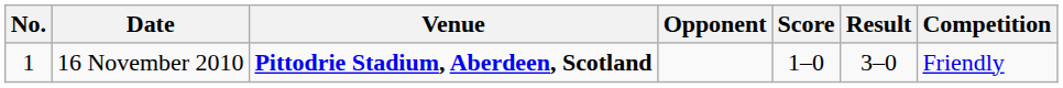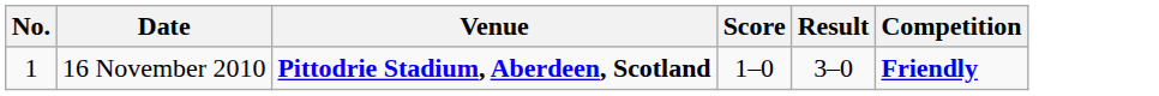 <table class="wikitable sortable">
 <tr>
 <th scope="col">No.</th>
 <th scope="col" data-sort-type="date">Date</th>
 <th scope="col">Venue</th>
-<th scope="col">Opponent</th>
 <th scope="col">Score</th>
 <th scope="col">Result</th>
 <th scope="col">Competition</th>
 </tr>
 <tr>
 <td align="center">1</td>
 <td>16 November 2010</td>
 <td><strong><a href='#'>Pittodrie Stadium</a>, <a href='#'>Aberdeen</a>, Scotland</strong></td>
-<td></td>
 <td align="center">1–0</td>
 <td align="center">3–0</td>
-<td><a href='#'>Friendly</a></td>
+<td><strong><a href='#'>Friendly</a></strong></td>
 </tr>
 </table>
